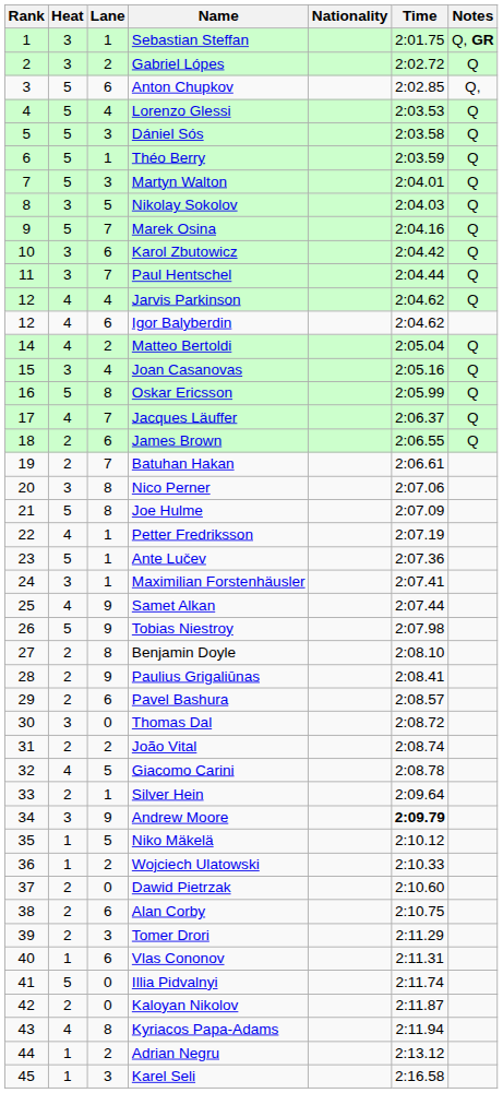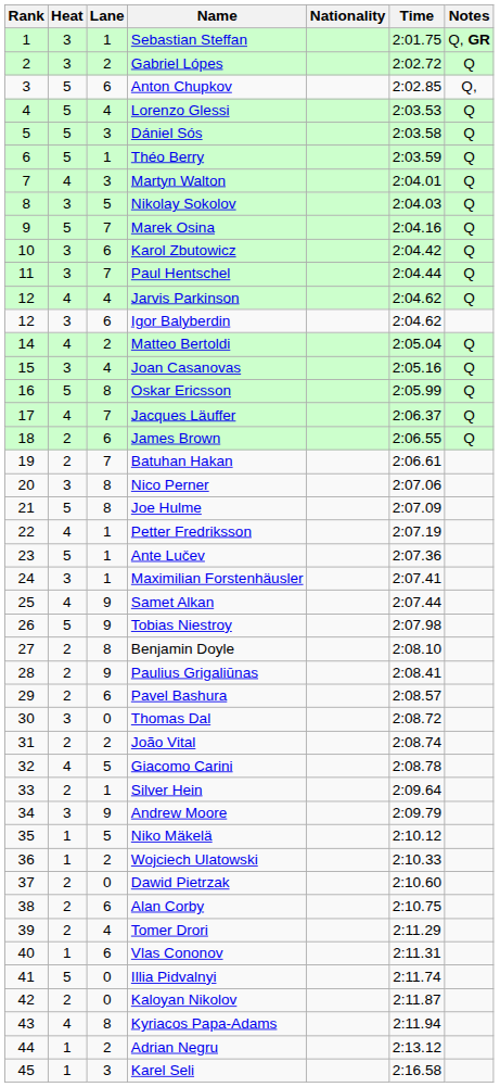 <table class="wikitable sortable" style="text-align:center">
 <tr>
 <th>Rank</th>
 <th>Heat</th>
 <th>Lane</th>
 <th>Name</th>
 <th>Nationality</th>
 <th>Time</th>
 <th>Notes</th>
 </tr>
 <tr bgcolor=ccffcc>
 <td>1</td>
 <td>3</td>
 <td>1</td>
 <td align=left><a href='#'>Sebastian Steffan</a></td>
 <td align=left></td>
 <td>2:01.75</td>
 <td>Q, <strong>GR</strong></td>
 </tr>
 <tr bgcolor=ccffcc>
 <td>2</td>
 <td>3</td>
 <td>2</td>
 <td align=left><a href='#'>Gabriel Lópes</a></td>
 <td align=left></td>
 <td>2:02.72</td>
 <td>Q</td>
 </tr>
 <tr>
 <td>3</td>
 <td>5</td>
 <td>6</td>
 <td align=left><a href='#'>Anton Chupkov</a></td>
 <td align=left></td>
 <td>2:02.85</td>
 <td>Q, </td>
 </tr>
 <tr bgcolor=ccffcc>
 <td>4</td>
 <td>5</td>
 <td>4</td>
 <td align=left><a href='#'>Lorenzo Glessi</a></td>
 <td align=left></td>
 <td>2:03.53</td>
 <td>Q</td>
 </tr>
 <tr bgcolor=ccffcc>
 <td>5</td>
 <td>5</td>
 <td>3</td>
 <td align=left><a href='#'>Dániel Sós</a></td>
 <td align=left></td>
 <td>2:03.58</td>
 <td>Q</td>
 </tr>
 <tr bgcolor=ccffcc>
 <td>6</td>
 <td>5</td>
 <td>1</td>
 <td align=left><a href='#'>Théo Berry</a></td>
 <td align=left></td>
 <td>2:03.59</td>
 <td>Q</td>
 </tr>
 <tr bgcolor=ccffcc>
 <td>7</td>
-<td>5</td>
+<td>4</td>
 <td>3</td>
 <td align=left><a href='#'>Martyn Walton</a></td>
 <td align=left></td>
 <td>2:04.01</td>
 <td>Q</td>
 </tr>
 <tr bgcolor=ccffcc>
 <td>8</td>
 <td>3</td>
 <td>5</td>
 <td align=left><a href='#'>Nikolay Sokolov</a></td>
 <td align=left></td>
 <td>2:04.03</td>
 <td>Q</td>
 </tr>
 <tr bgcolor=ccffcc>
 <td>9</td>
 <td>5</td>
 <td>7</td>
 <td align=left><a href='#'>Marek Osina</a></td>
 <td align=left></td>
 <td>2:04.16</td>
 <td>Q</td>
 </tr>
 <tr bgcolor=ccffcc>
 <td>10</td>
 <td>3</td>
 <td>6</td>
 <td align=left><a href='#'>Karol Zbutowicz</a></td>
 <td align=left></td>
 <td>2:04.42</td>
 <td>Q</td>
 </tr>
 <tr bgcolor=ccffcc>
 <td>11</td>
 <td>3</td>
 <td>7</td>
 <td align=left><a href='#'>Paul Hentschel</a></td>
 <td align=left></td>
 <td>2:04.44</td>
 <td>Q</td>
 </tr>
 <tr bgcolor=ccffcc>
 <td>12</td>
 <td>4</td>
 <td>4</td>
 <td align=left><a href='#'>Jarvis Parkinson</a></td>
 <td align=left></td>
 <td>2:04.62</td>
 <td>Q</td>
 </tr>
 <tr>
 <td>12</td>
-<td>4</td>
+<td>3</td>
 <td>6</td>
 <td align=left><a href='#'>Igor Balyberdin</a></td>
 <td align=left></td>
 <td>2:04.62</td>
 <td></td>
 </tr>
 <tr bgcolor=ccffcc>
 <td>14</td>
 <td>4</td>
 <td>2</td>
 <td align=left><a href='#'>Matteo Bertoldi</a></td>
 <td align=left></td>
 <td>2:05.04</td>
 <td>Q</td>
 </tr>
 <tr bgcolor=ccffcc>
 <td>15</td>
 <td>3</td>
 <td>4</td>
 <td align=left><a href='#'>Joan Casanovas</a></td>
 <td align=left></td>
 <td>2:05.16</td>
 <td>Q</td>
 </tr>
 <tr bgcolor=ccffcc>
 <td>16</td>
 <td>5</td>
 <td>8</td>
 <td align=left><a href='#'>Oskar Ericsson</a></td>
 <td align=left></td>
 <td>2:05.99</td>
 <td>Q</td>
 </tr>
 <tr bgcolor=ccffcc>
 <td>17</td>
 <td>4</td>
 <td>7</td>
 <td align=left><a href='#'>Jacques Läuffer</a></td>
 <td align=left></td>
 <td>2:06.37</td>
 <td>Q</td>
 </tr>
 <tr bgcolor=ccffcc>
 <td>18</td>
 <td>2</td>
 <td>6</td>
 <td align=left><a href='#'>James Brown</a></td>
 <td align=left></td>
 <td>2:06.55</td>
 <td>Q</td>
 </tr>
 <tr>
 <td>19</td>
 <td>2</td>
 <td>7</td>
 <td align=left><a href='#'>Batuhan Hakan</a></td>
 <td align=left></td>
 <td>2:06.61</td>
 <td></td>
 </tr>
 <tr>
 <td>20</td>
 <td>3</td>
 <td>8</td>
 <td align=left><a href='#'>Nico Perner</a></td>
 <td align=left></td>
 <td>2:07.06</td>
 <td></td>
 </tr>
 <tr>
 <td>21</td>
 <td>5</td>
 <td>8</td>
 <td align=left><a href='#'>Joe Hulme</a></td>
 <td align=left></td>
 <td>2:07.09</td>
 <td></td>
 </tr>
 <tr>
 <td>22</td>
 <td>4</td>
 <td>1</td>
 <td align=left><a href='#'>Petter Fredriksson</a></td>
 <td align=left></td>
 <td>2:07.19</td>
 <td></td>
 </tr>
 <tr>
 <td>23</td>
 <td>5</td>
 <td>1</td>
 <td align=left><a href='#'>Ante Lučev</a></td>
 <td align=left></td>
 <td>2:07.36</td>
 <td></td>
 </tr>
 <tr>
 <td>24</td>
 <td>3</td>
 <td>1</td>
 <td align=left><a href='#'>Maximilian Forstenhäusler</a></td>
 <td align=left></td>
 <td>2:07.41</td>
 <td></td>
 </tr>
 <tr>
 <td>25</td>
 <td>4</td>
 <td>9</td>
 <td align=left><a href='#'>Samet Alkan</a></td>
 <td align=left></td>
 <td>2:07.44</td>
 <td></td>
 </tr>
 <tr>
 <td>26</td>
 <td>5</td>
 <td>9</td>
 <td align=left><a href='#'>Tobias Niestroy</a></td>
 <td align=left></td>
 <td>2:07.98</td>
 <td></td>
 </tr>
 <tr>
 <td>27</td>
 <td>2</td>
 <td>8</td>
 <td align=left>Benjamin Doyle</td>
 <td align=left></td>
 <td>2:08.10</td>
 <td></td>
 </tr>
 <tr>
 <td>28</td>
 <td>2</td>
 <td>9</td>
 <td align=left><a href='#'>Paulius Grigaliūnas</a></td>
 <td align=left></td>
 <td>2:08.41</td>
 <td></td>
 </tr>
 <tr>
 <td>29</td>
 <td>2</td>
 <td>6</td>
 <td align=left><a href='#'>Pavel Bashura</a></td>
 <td align=left></td>
 <td>2:08.57</td>
 <td></td>
 </tr>
 <tr>
 <td>30</td>
 <td>3</td>
 <td>0</td>
 <td align=left><a href='#'>Thomas Dal</a></td>
 <td align=left></td>
 <td>2:08.72</td>
 <td></td>
 </tr>
 <tr>
 <td>31</td>
 <td>2</td>
 <td>2</td>
 <td align=left><a href='#'>João Vital</a></td>
 <td align=left></td>
 <td>2:08.74</td>
 <td></td>
 </tr>
 <tr>
 <td>32</td>
 <td>4</td>
 <td>5</td>
 <td align=left><a href='#'>Giacomo Carini</a></td>
 <td align=left></td>
 <td>2:08.78</td>
 <td></td>
 </tr>
 <tr>
 <td>33</td>
 <td>2</td>
 <td>1</td>
 <td align=left><a href='#'>Silver Hein</a></td>
 <td align=left></td>
 <td>2:09.64</td>
 <td></td>
 </tr>
 <tr>
 <td>34</td>
 <td>3</td>
 <td>9</td>
 <td align=left><a href='#'>Andrew Moore</a></td>
 <td align=left></td>
-<td><strong>2:09.79</strong></td>
+<td>2:09.79</td>
 <td></td>
 </tr>
 <tr>
 <td>35</td>
 <td>1</td>
 <td>5</td>
 <td align=left><a href='#'>Niko Mäkelä</a></td>
 <td align=left></td>
 <td>2:10.12</td>
 <td></td>
 </tr>
 <tr>
 <td>36</td>
 <td>1</td>
 <td>2</td>
 <td align=left><a href='#'>Wojciech Ulatowski</a></td>
 <td align=left></td>
 <td>2:10.33</td>
 <td></td>
 </tr>
 <tr>
 <td>37</td>
 <td>2</td>
 <td>0</td>
 <td align=left><a href='#'>Dawid Pietrzak</a></td>
 <td align=left></td>
 <td>2:10.60</td>
 <td></td>
 </tr>
 <tr>
 <td>38</td>
 <td>2</td>
 <td>6</td>
 <td align=left><a href='#'>Alan Corby</a></td>
 <td align=left></td>
 <td>2:10.75</td>
 <td></td>
 </tr>
 <tr>
 <td>39</td>
 <td>2</td>
-<td>3</td>
+<td>4</td>
 <td align=left><a href='#'>Tomer Drori</a></td>
 <td align=left></td>
 <td>2:11.29</td>
 <td></td>
 </tr>
 <tr>
 <td>40</td>
 <td>1</td>
 <td>6</td>
 <td align=left><a href='#'>Vlas Cononov</a></td>
 <td align=left></td>
 <td>2:11.31</td>
 <td></td>
 </tr>
 <tr>
 <td>41</td>
 <td>5</td>
 <td>0</td>
 <td align=left><a href='#'>Illia Pidvalnyi</a></td>
 <td align=left></td>
 <td>2:11.74</td>
 <td></td>
 </tr>
 <tr>
 <td>42</td>
 <td>2</td>
 <td>0</td>
 <td align=left><a href='#'>Kaloyan Nikolov</a></td>
 <td align=left></td>
 <td>2:11.87</td>
 <td></td>
 </tr>
 <tr>
 <td>43</td>
 <td>4</td>
 <td>8</td>
 <td align=left><a href='#'>Kyriacos Papa-Adams</a></td>
 <td align=left></td>
 <td>2:11.94</td>
 <td></td>
 </tr>
 <tr>
 <td>44</td>
 <td>1</td>
 <td>2</td>
 <td align=left><a href='#'>Adrian Negru</a></td>
 <td align=left></td>
 <td>2:13.12</td>
 <td></td>
 </tr>
 <tr>
 <td>45</td>
 <td>1</td>
 <td>3</td>
 <td align=left><a href='#'>Karel Seli</a></td>
 <td align=left></td>
 <td>2:16.58</td>
 <td></td>
 </tr>
 </table>
